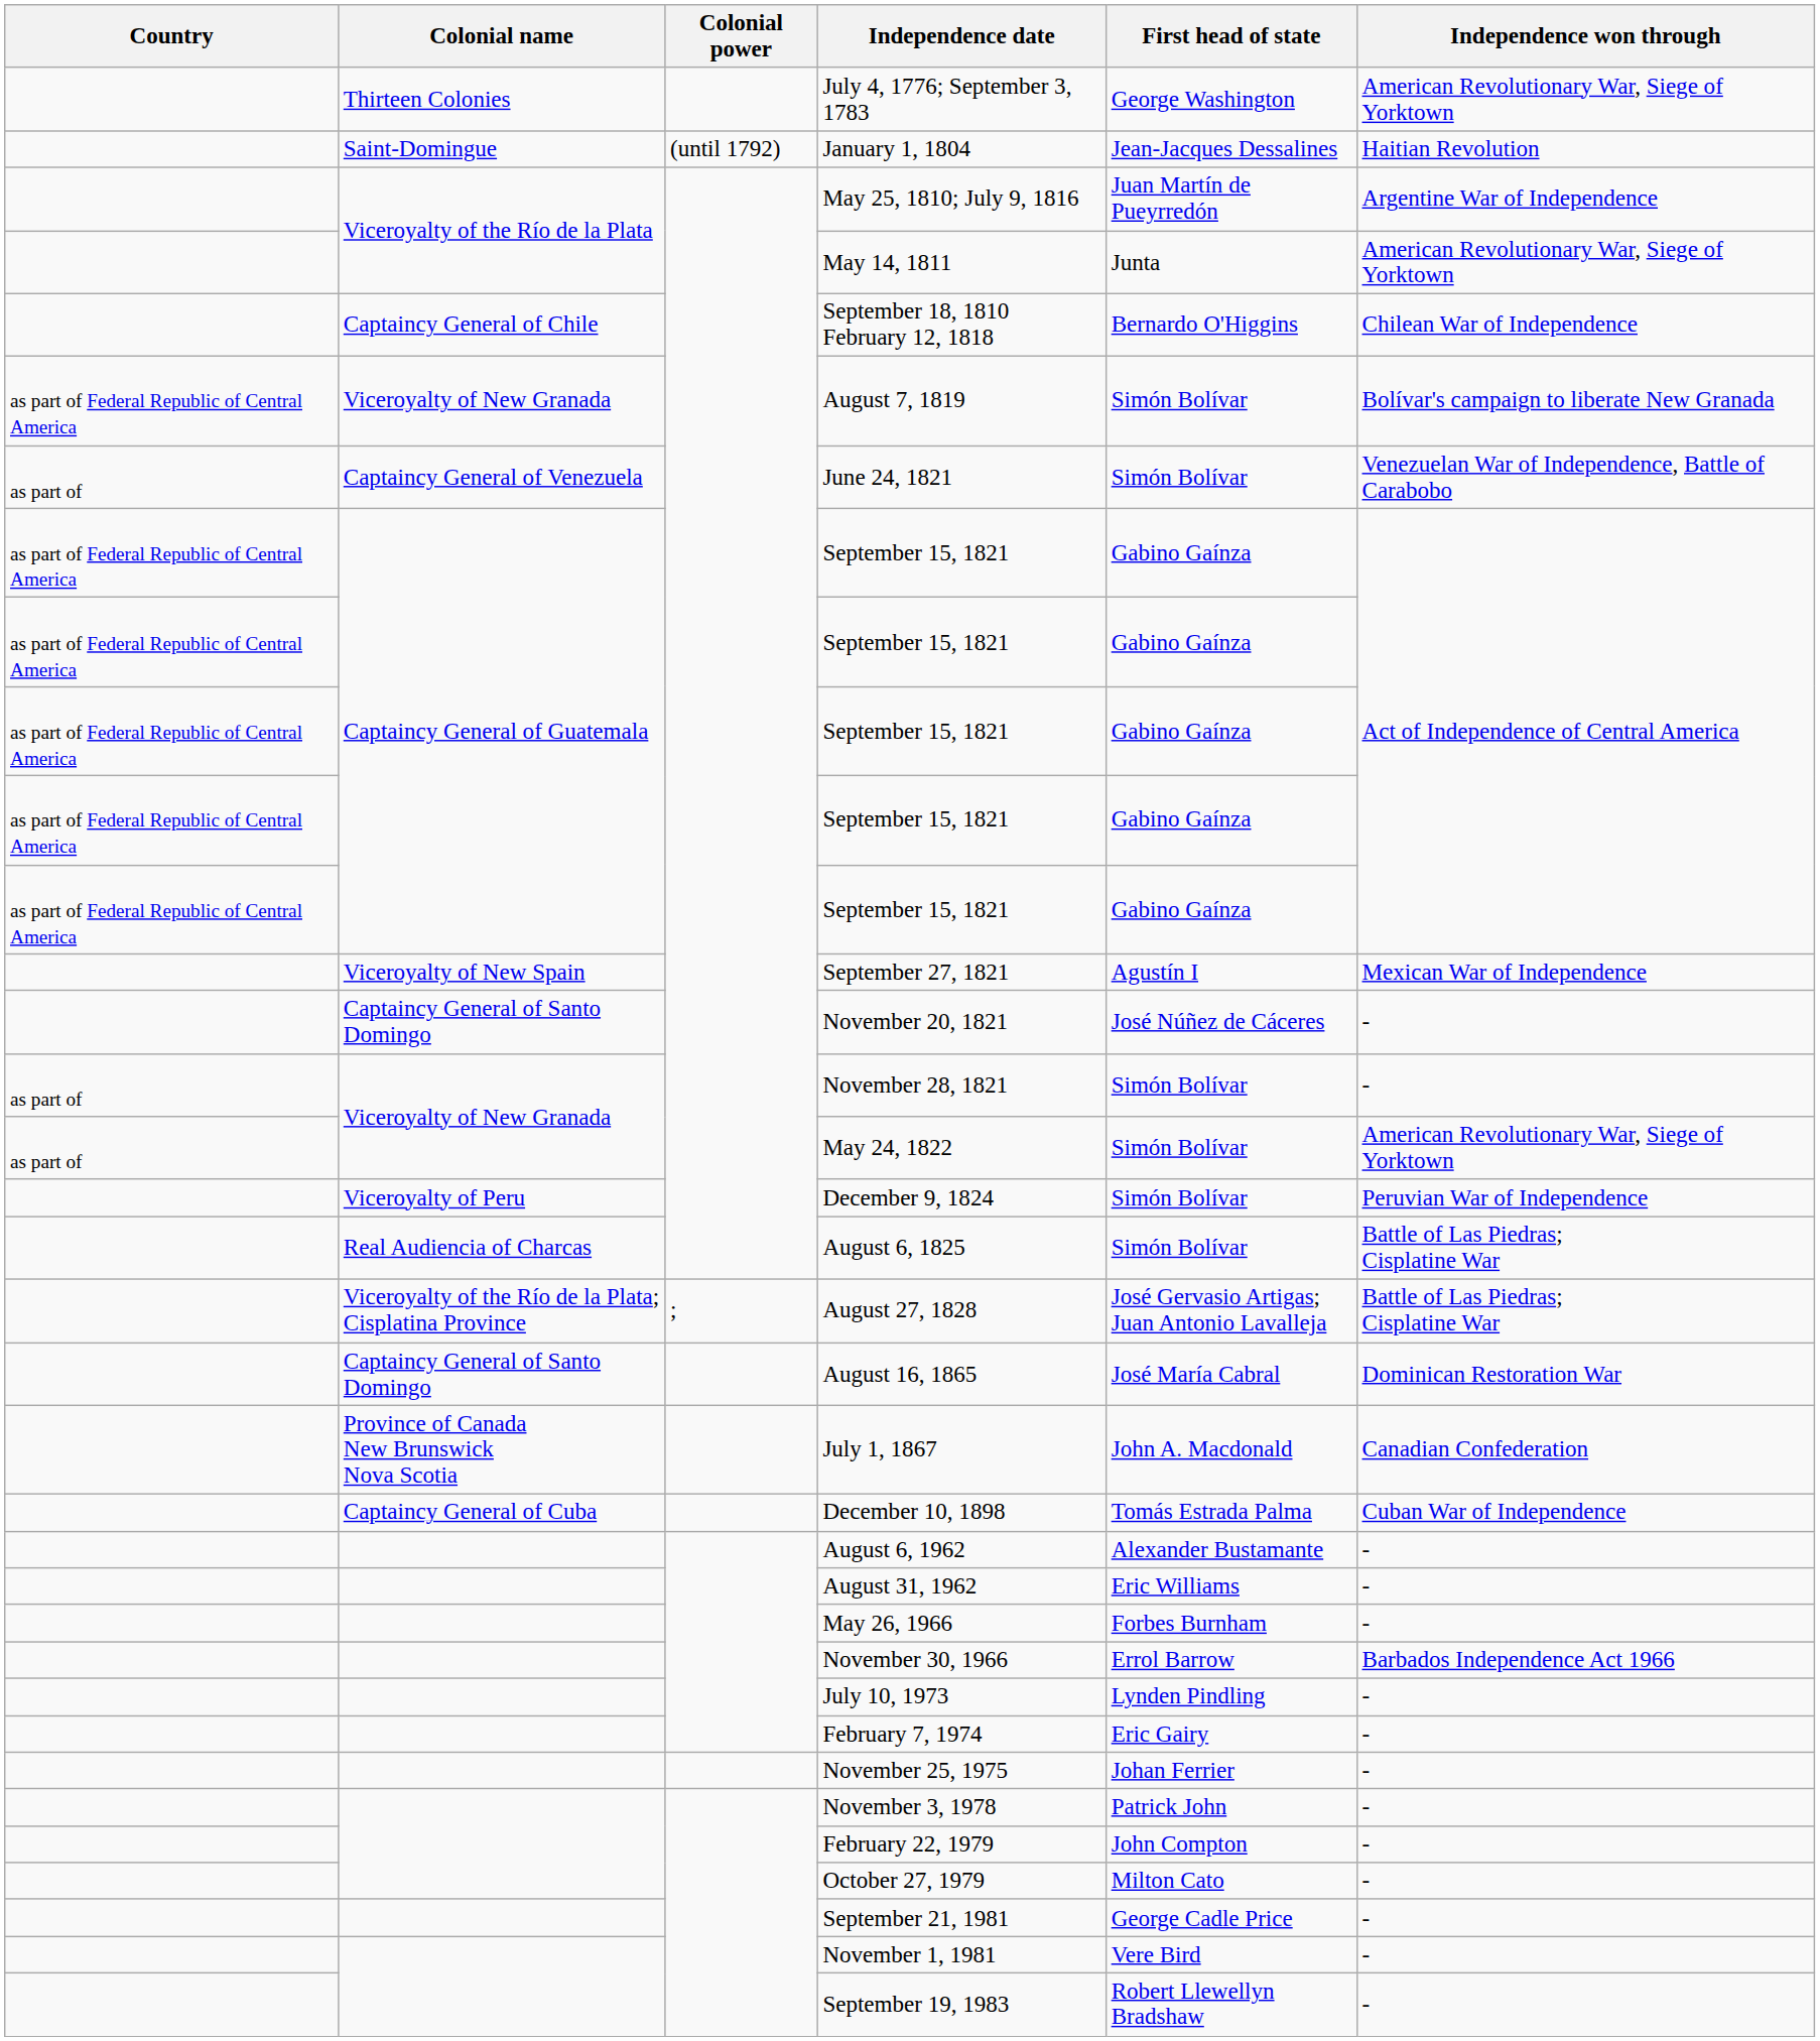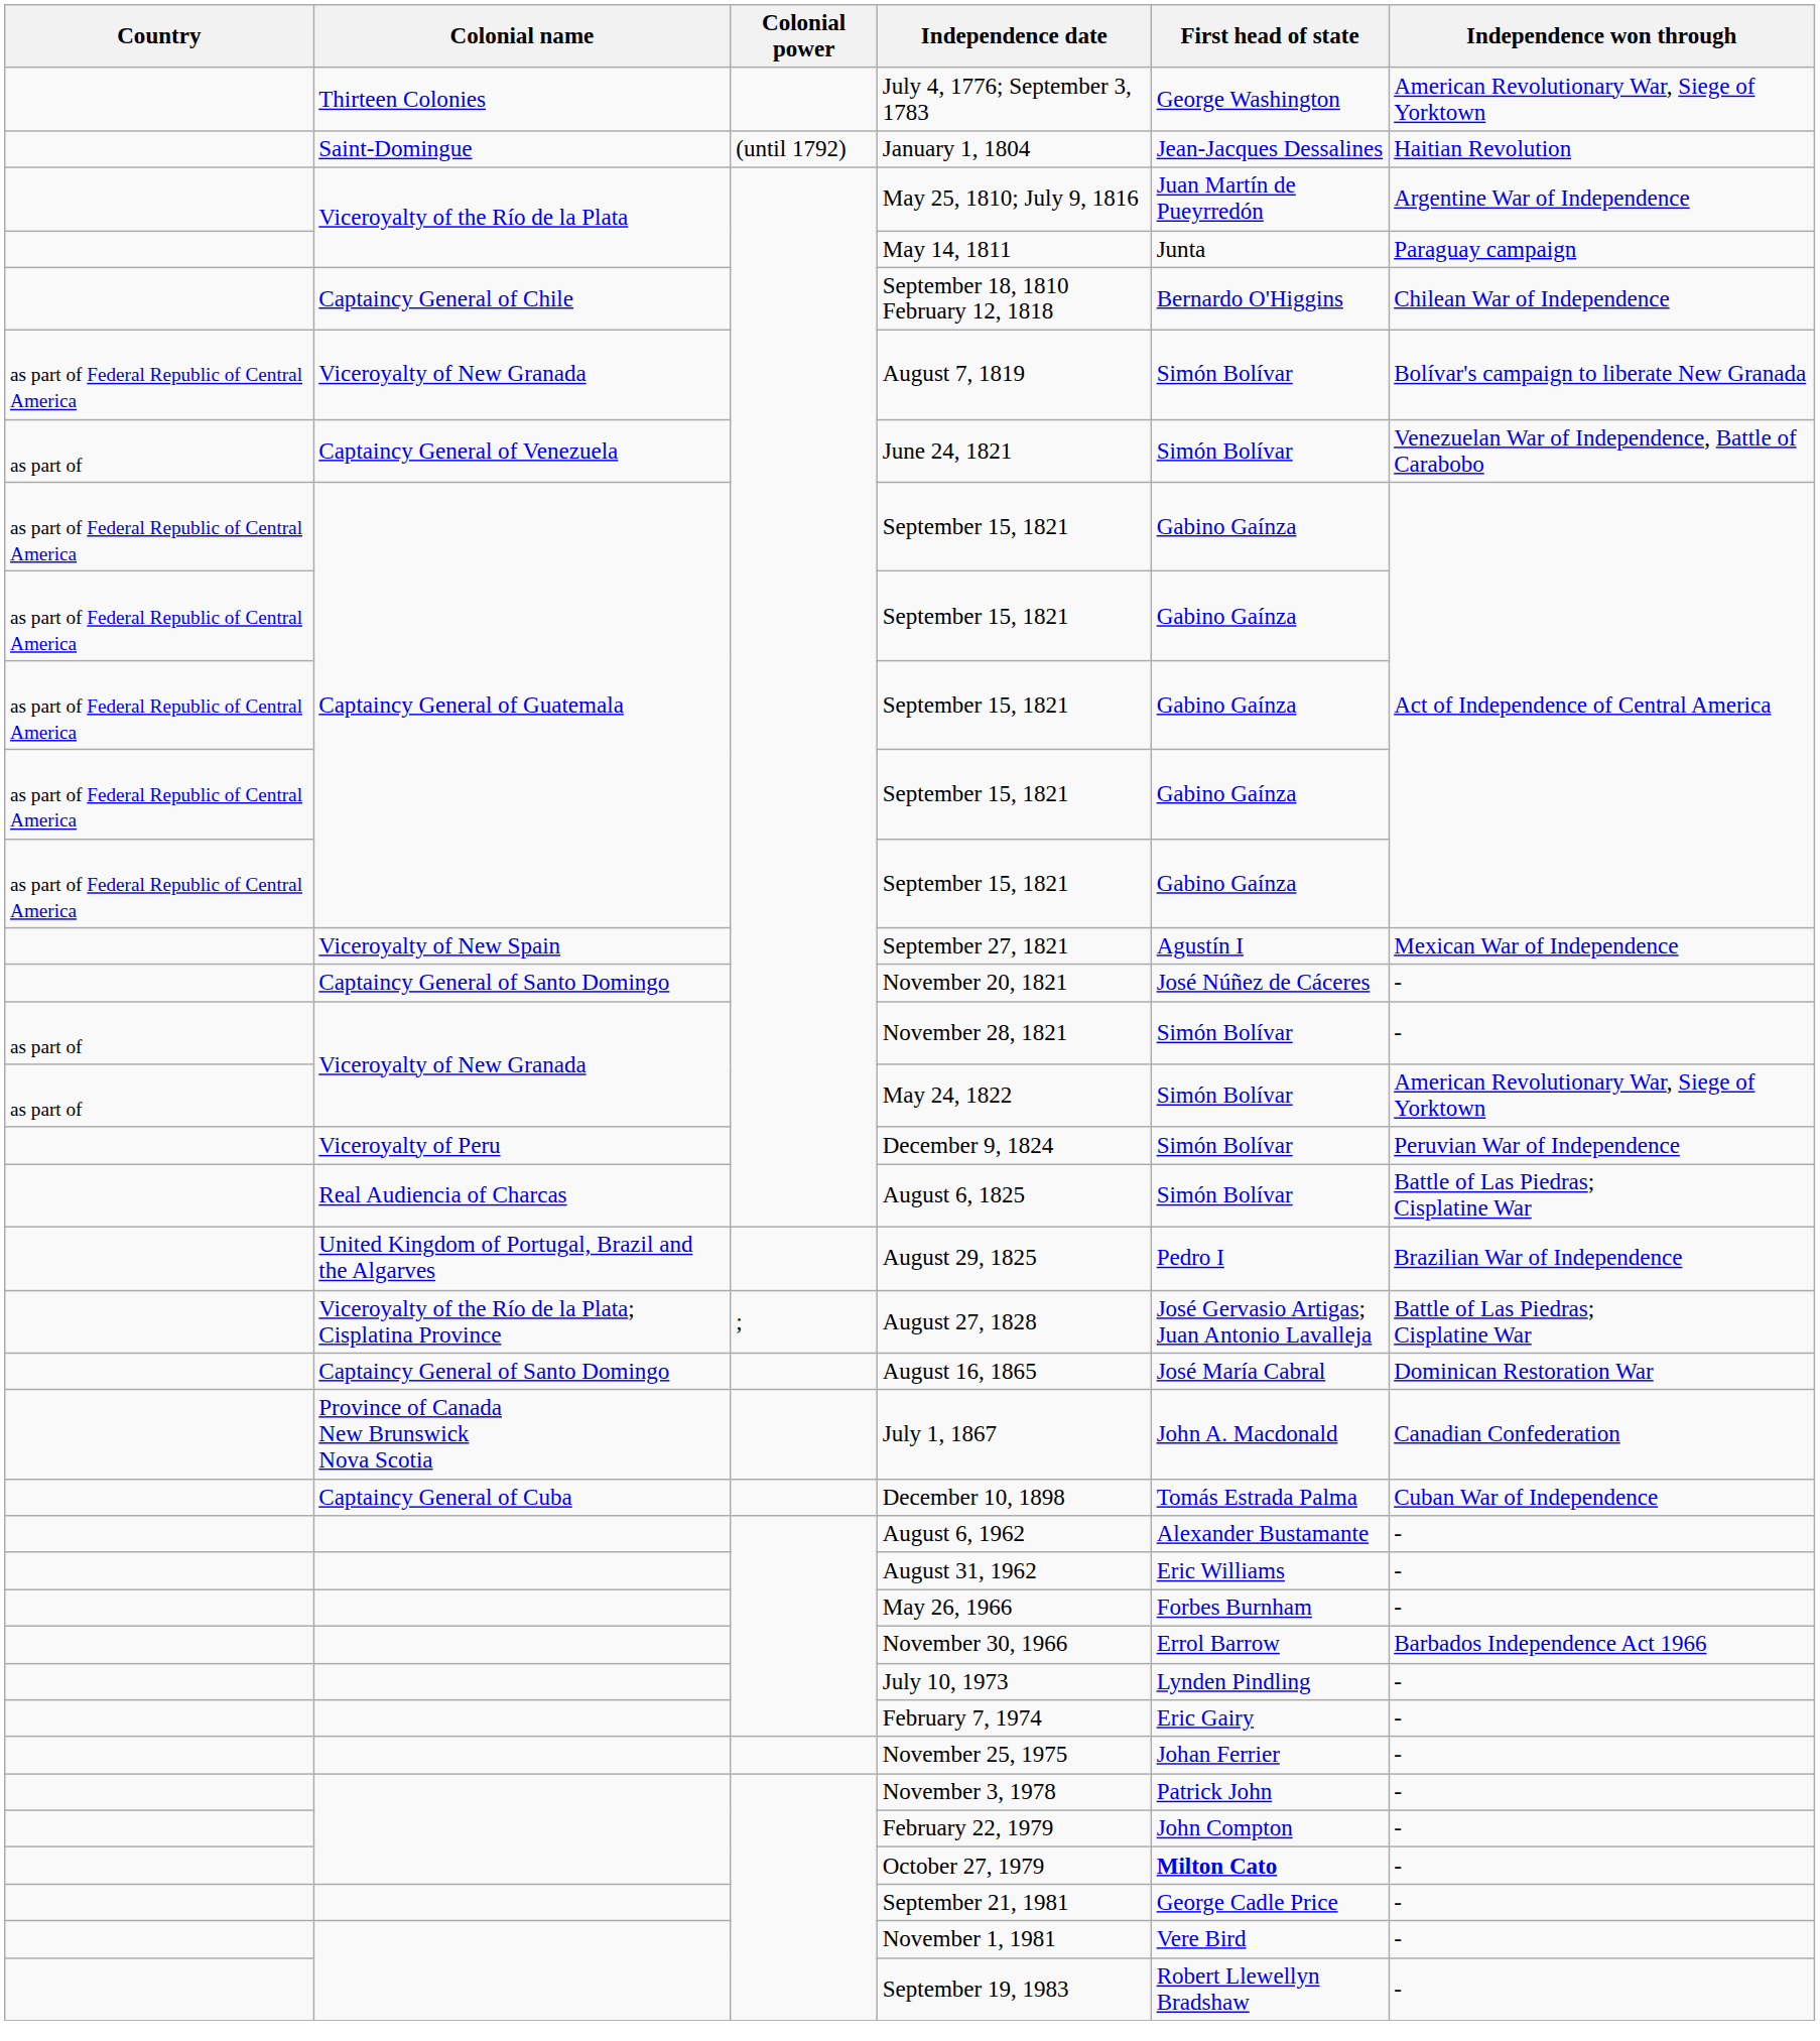 <table class="wikitable sortable">
 <tr>
 <th>Country</th>
 <th>Colonial name</th>
 <th>Colonial power</th>
 <th data-sort-type="date">Independence date</th>
 <th>First head of state</th>
 <th>Independence won through</th>
 </tr>
 <tr>
 <td></td>
 <td><a href='#'>Thirteen Colonies</a></td>
 <td></td>
 <td>July 4, 1776; September 3, 1783</td>
 <td><a href='#'>George Washington</a></td>
 <td><a href='#'>American Revolutionary War</a>, <a href='#'>Siege of Yorktown</a></td>
 </tr>
 <tr>
 <td></td>
 <td><a href='#'>Saint-Domingue</a></td>
 <td> (until 1792) <br></td>
 <td>January 1, 1804</td>
 <td><a href='#'>Jean-Jacques Dessalines</a></td>
 <td><a href='#'>Haitian Revolution</a></td>
 </tr>
 <tr>
 <td></td>
 <td rowspan="2"><a href='#'>Viceroyalty of the Río de la Plata</a></td>
 <td rowspan="16"></td>
 <td>May 25, 1810; July 9, 1816</td>
 <td><a href='#'>Juan Martín de Pueyrredón</a></td>
 <td><a href='#'>Argentine War of Independence</a></td>
 </tr>
 <tr>
 <td></td>
 <td>May 14, 1811</td>
 <td>Junta</td>
-<td><a href='#'>American Revolutionary War</a>, <a href='#'>Siege of Yorktown</a></td>
+<td><a href='#'>Paraguay campaign</a></td>
 </tr>
 <tr>
 <td></td>
 <td><a href='#'>Captaincy General of Chile</a></td>
 <td>September 18, 1810<br>February 12, 1818</td>
 <td><a href='#'>Bernardo O'Higgins</a></td>
 <td><a href='#'>Chilean War of Independence</a></td>
 </tr>
 <tr>
 <td><br><small>as part of  <a href='#'>Federal Republic of Central America</a></small></td>
 <td><a href='#'>Viceroyalty of New Granada</a></td>
 <td>August 7, 1819</td>
 <td><a href='#'>Simón Bolívar</a></td>
 <td><a href='#'>Bolívar's campaign to liberate New Granada</a></td>
 </tr>
 <tr>
 <td><br><small>as part of </small></td>
 <td><a href='#'>Captaincy General of Venezuela</a></td>
 <td>June 24, 1821 </td>
 <td><a href='#'>Simón Bolívar</a></td>
 <td><a href='#'>Venezuelan War of Independence</a>, <a href='#'>Battle of Carabobo</a><br></td>
 </tr>
 <tr>
 <td><br><small>as part of  <a href='#'>Federal Republic of Central America</a></small></td>
 <td rowspan="5"><a href='#'>Captaincy General of Guatemala</a></td>
 <td>September 15, 1821</td>
 <td><a href='#'>Gabino Gaínza</a></td>
 <td rowspan="5"><a href='#'>Act of Independence of Central America</a></td>
 </tr>
 <tr>
 <td><br><small>as part of  <a href='#'>Federal Republic of Central America</a></small></td>
 <td>September 15, 1821</td>
 <td><a href='#'>Gabino Gaínza</a></td>
 </tr>
 <tr>
 <td><br><small>as part of  <a href='#'>Federal Republic of Central America</a></small></td>
 <td>September 15, 1821</td>
 <td><a href='#'>Gabino Gaínza</a></td>
 </tr>
 <tr>
 <td><br><small>as part of  <a href='#'>Federal Republic of Central America</a></small></td>
 <td>September 15, 1821</td>
 <td><a href='#'>Gabino Gaínza</a></td>
 </tr>
 <tr>
 <td><br><small>as part of  <a href='#'>Federal Republic of Central America</a></small></td>
 <td>September 15, 1821</td>
 <td><a href='#'>Gabino Gaínza</a></td>
 </tr>
 <tr>
 <td></td>
 <td><a href='#'>Viceroyalty of New Spain</a></td>
 <td>September 27, 1821</td>
 <td><a href='#'>Agustín I</a></td>
 <td><a href='#'>Mexican War of Independence</a></td>
 </tr>
 <tr>
 <td></td>
 <td><a href='#'>Captaincy General of Santo Domingo</a></td>
 <td>November 20, 1821</td>
 <td><a href='#'>José Núñez de Cáceres</a></td>
 <td>-</td>
 </tr>
 <tr>
 <td><br><small>as part of </small></td>
 <td rowspan=2><a href='#'>Viceroyalty of New Granada</a></td>
 <td>November 28, 1821</td>
 <td><a href='#'>Simón Bolívar</a></td>
 <td>-</td>
 </tr>
 <tr>
 <td><br><small>as part of </small></td>
 <td>May 24, 1822</td>
 <td><a href='#'>Simón Bolívar</a></td>
 <td><a href='#'>American Revolutionary War</a>, <a href='#'>Siege of Yorktown</a></td>
 </tr>
 <tr>
 <td></td>
 <td><a href='#'>Viceroyalty of Peru</a></td>
 <td>December 9, 1824</td>
 <td><a href='#'>Simón Bolívar</a></td>
 <td><a href='#'>Peruvian War of Independence</a></td>
 </tr>
 <tr>
 <td></td>
 <td><a href='#'>Real Audiencia of Charcas</a></td>
 <td>August 6, 1825</td>
 <td><a href='#'>Simón Bolívar</a></td>
 <td><a href='#'>Battle of Las Piedras</a>;<br><a href='#'>Cisplatine War</a></td>
+</tr>
+<tr>
+<td></td>
+<td><a href='#'>United Kingdom of Portugal, Brazil and the Algarves</a></td>
+<td></td>
+<td>August 29, 1825</td>
+<td><a href='#'>Pedro I</a></td>
+<td><a href='#'>Brazilian War of Independence</a></td>
 </tr>
 <tr>
 <td></td>
 <td><a href='#'>Viceroyalty of the Río de la Plata</a>;<br><a href='#'>Cisplatina Province</a></td>
 <td>;<br> </td>
 <td>August 27, 1828</td>
 <td><a href='#'>José Gervasio Artigas</a>;<br><a href='#'>Juan Antonio Lavalleja</a></td>
 <td><a href='#'>Battle of Las Piedras</a>;<br><a href='#'>Cisplatine War</a></td>
 </tr>
 <tr>
 <td></td>
 <td><a href='#'>Captaincy General of Santo Domingo</a></td>
 <td></td>
 <td>August 16, 1865</td>
 <td><a href='#'>José María Cabral</a></td>
 <td><a href='#'>Dominican Restoration War</a></td>
 </tr>
 <tr>
 <td></td>
 <td> <a href='#'>Province of Canada</a><br> <a href='#'>New Brunswick</a><br> <a href='#'>Nova Scotia</a></td>
 <td></td>
 <td>July 1, 1867</td>
 <td><a href='#'>John A. Macdonald</a></td>
 <td><a href='#'>Canadian Confederation</a></td>
 </tr>
 <tr>
 <td></td>
 <td> <a href='#'>Captaincy General of Cuba</a></td>
 <td></td>
 <td>December 10, 1898</td>
 <td><a href='#'>Tomás Estrada Palma</a></td>
 <td><a href='#'>Cuban War of Independence</a></td>
 </tr>
 <tr>
 <td></td>
 <td></td>
 <td rowspan="6"></td>
 <td>August 6, 1962</td>
 <td><a href='#'>Alexander Bustamante</a></td>
 <td>-</td>
 </tr>
 <tr>
 <td></td>
 <td></td>
 <td>August 31, 1962</td>
 <td><a href='#'>Eric Williams</a></td>
 <td>-</td>
 </tr>
 <tr>
 <td></td>
 <td></td>
 <td>May 26, 1966</td>
 <td><a href='#'>Forbes Burnham</a></td>
 <td>-</td>
 </tr>
 <tr>
 <td></td>
 <td></td>
 <td>November 30, 1966</td>
 <td><a href='#'>Errol Barrow</a></td>
 <td><a href='#'>Barbados Independence Act 1966</a></td>
 </tr>
 <tr>
 <td></td>
 <td></td>
 <td>July 10, 1973</td>
 <td><a href='#'>Lynden Pindling</a></td>
 <td>-</td>
 </tr>
 <tr>
 <td></td>
 <td></td>
 <td>February 7, 1974</td>
 <td><a href='#'>Eric Gairy</a></td>
 <td>-</td>
 </tr>
 <tr>
 <td></td>
 <td></td>
 <td></td>
 <td>November 25, 1975</td>
 <td><a href='#'>Johan Ferrier</a></td>
 <td>-</td>
 </tr>
 <tr>
 <td></td>
 <td rowspan="3"></td>
 <td rowspan="6"></td>
 <td>November 3, 1978</td>
 <td><a href='#'>Patrick John</a></td>
 <td>-</td>
 </tr>
 <tr>
 <td></td>
 <td>February 22, 1979</td>
 <td><a href='#'>John Compton</a></td>
 <td>-</td>
 </tr>
 <tr>
 <td></td>
 <td>October 27, 1979</td>
-<td><a href='#'>Milton Cato</a></td>
+<td><strong><a href='#'>Milton Cato</a></strong></td>
 <td>-</td>
 </tr>
 <tr>
 <td></td>
 <td></td>
 <td>September 21, 1981</td>
 <td><a href='#'>George Cadle Price</a></td>
 <td>-</td>
 </tr>
 <tr>
 <td></td>
 <td rowspan="2"></td>
 <td>November 1, 1981</td>
 <td><a href='#'>Vere Bird</a></td>
 <td>-</td>
 </tr>
 <tr>
 <td></td>
 <td>September 19, 1983</td>
 <td><a href='#'>Robert Llewellyn Bradshaw</a></td>
 <td>-</td>
 </tr>
 </table>
